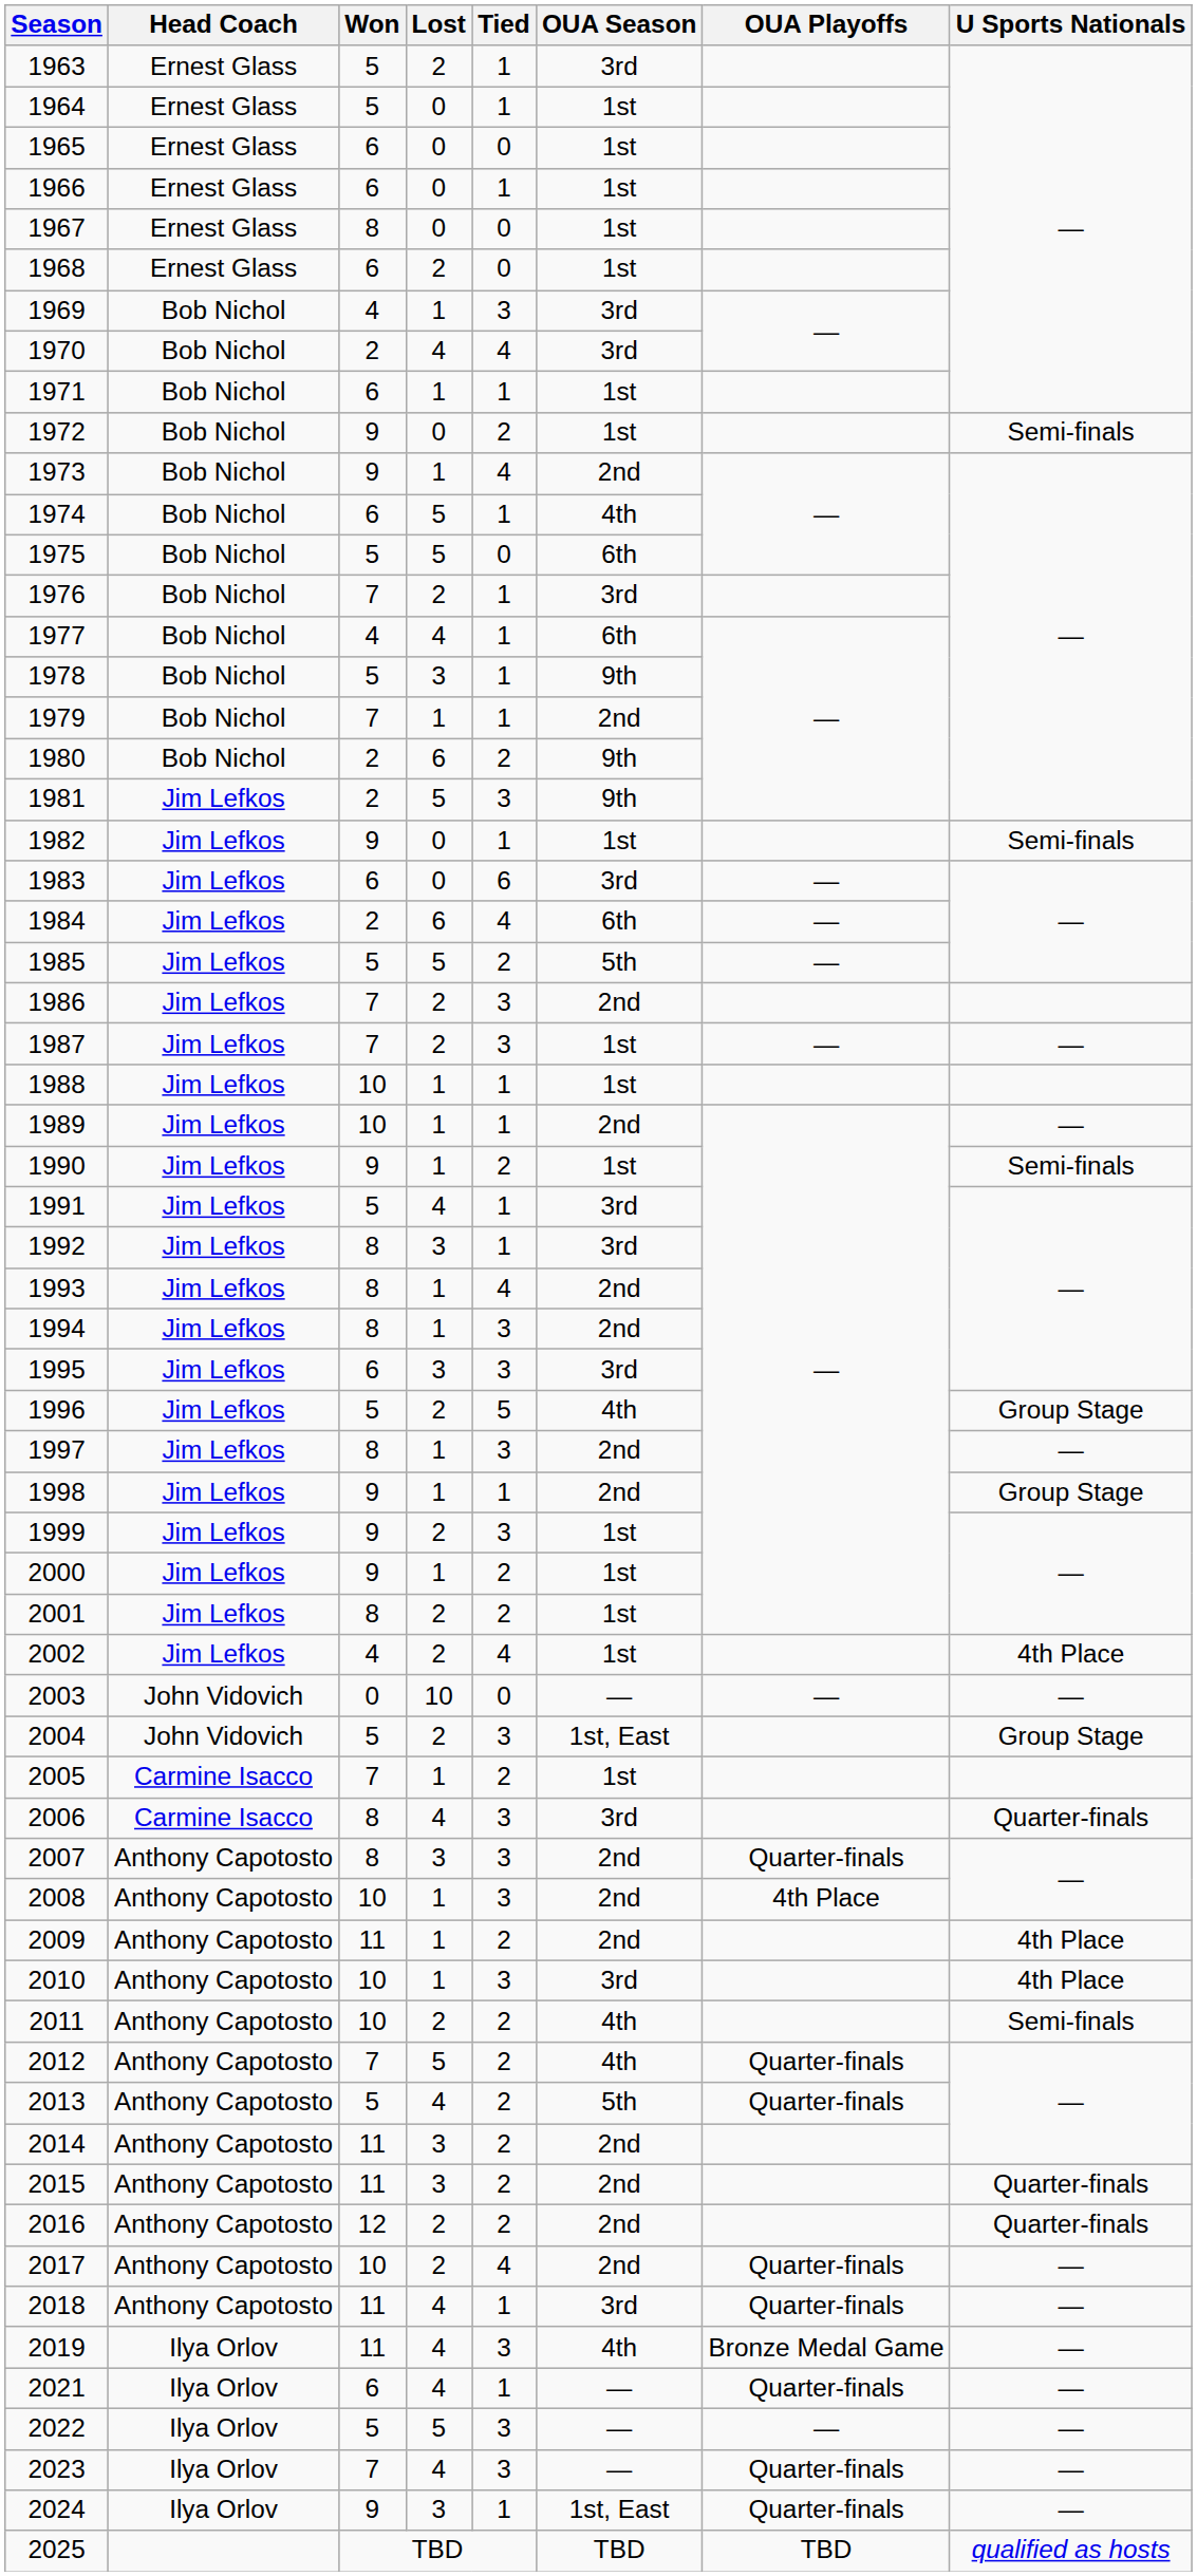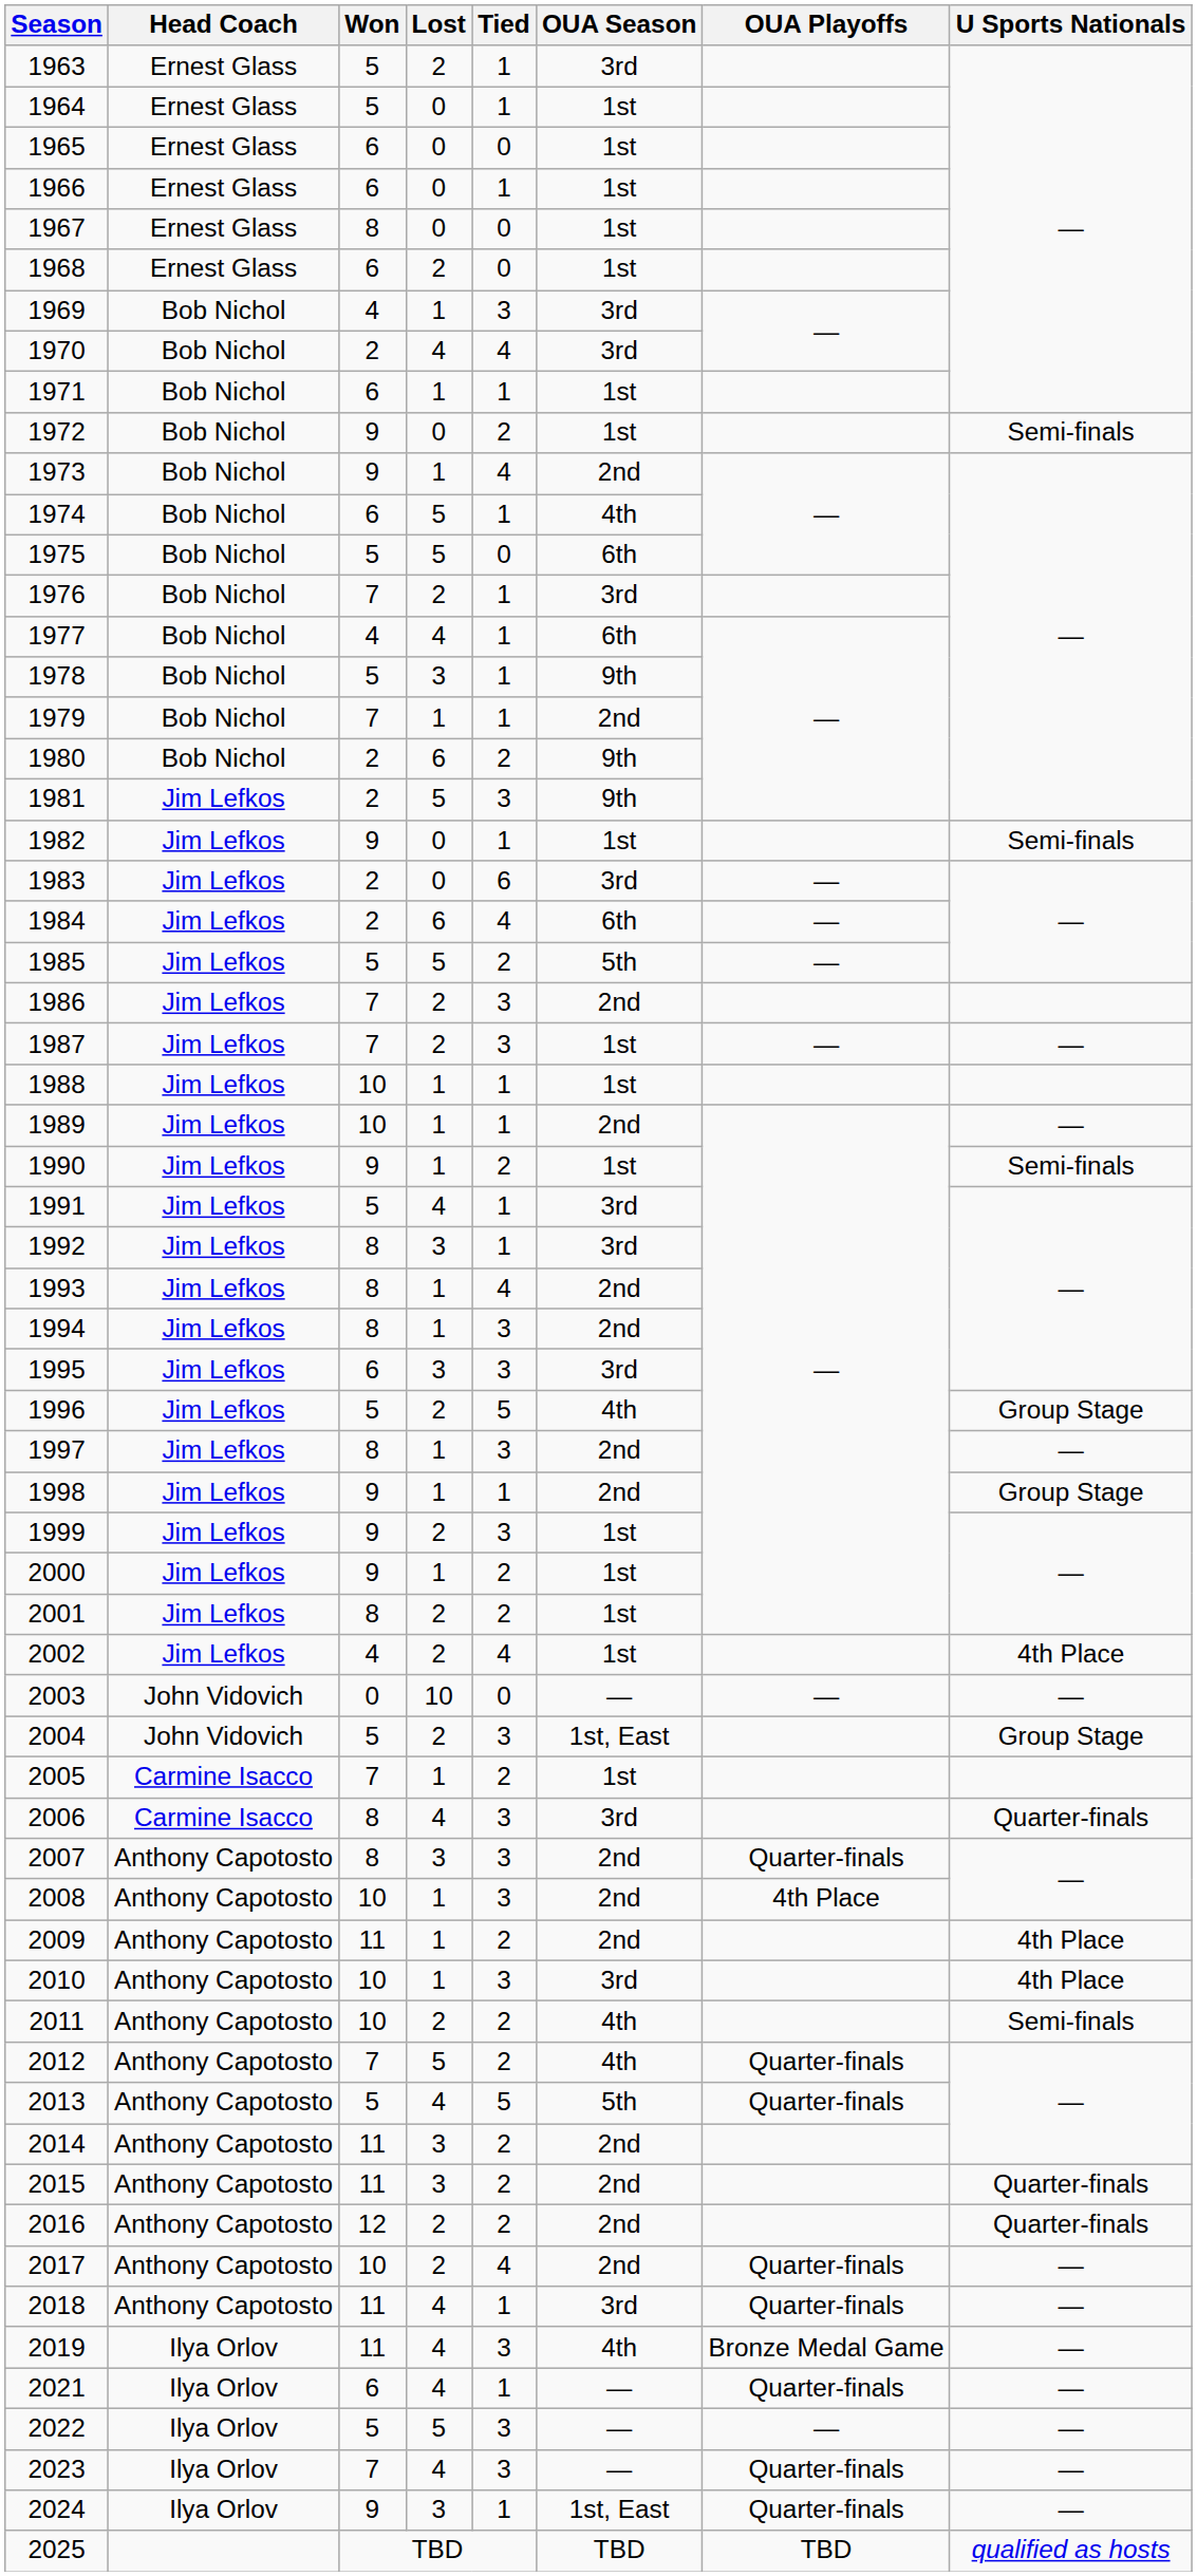 <table class="wikitable" style="text-align:center">
 <tr>
 <th><a href='#'>Season</a></th>
 <th>Head Coach</th>
 <th>Won</th>
 <th>Lost</th>
 <th>Tied</th>
 <th>OUA Season</th>
 <th>OUA Playoffs</th>
 <th>U Sports Nationals</th>
 </tr>
 <tr>
 <td>1963</td>
 <td>Ernest Glass</td>
 <td>5</td>
 <td>2</td>
 <td>1</td>
 <td>3rd</td>
 <td></td>
 <td rowspan="9">—</td>
 </tr>
 <tr>
 <td>1964</td>
 <td>Ernest Glass</td>
 <td>5</td>
 <td>0</td>
 <td>1</td>
 <td>1st</td>
 <td></td>
 </tr>
 <tr>
 <td>1965</td>
 <td>Ernest Glass</td>
 <td>6</td>
 <td>0</td>
 <td>0</td>
 <td>1st</td>
 <td></td>
 </tr>
 <tr>
 <td>1966</td>
 <td>Ernest Glass</td>
 <td>6</td>
 <td>0</td>
 <td>1</td>
 <td>1st</td>
 <td></td>
 </tr>
 <tr>
 <td>1967</td>
 <td>Ernest Glass</td>
 <td>8</td>
 <td>0</td>
 <td>0</td>
 <td>1st</td>
 <td></td>
 </tr>
 <tr>
 <td>1968</td>
 <td>Ernest Glass</td>
 <td>6</td>
 <td>2</td>
 <td>0</td>
 <td>1st</td>
 <td></td>
 </tr>
 <tr>
 <td>1969</td>
 <td>Bob Nichol</td>
 <td>4</td>
 <td>1</td>
 <td>3</td>
 <td>3rd</td>
 <td rowspan="2">—</td>
 </tr>
 <tr>
 <td>1970</td>
 <td>Bob Nichol</td>
 <td>2</td>
 <td>4</td>
 <td>4</td>
 <td>3rd</td>
 </tr>
 <tr>
 <td>1971</td>
 <td>Bob Nichol</td>
 <td>6</td>
 <td>1</td>
 <td>1</td>
 <td>1st</td>
 <td></td>
 </tr>
 <tr>
 <td>1972</td>
 <td>Bob Nichol</td>
 <td>9</td>
 <td>0</td>
 <td>2</td>
 <td>1st</td>
 <td></td>
 <td>Semi-finals</td>
 </tr>
 <tr>
 <td>1973</td>
 <td>Bob Nichol</td>
 <td>9</td>
 <td>1</td>
 <td>4</td>
 <td>2nd</td>
 <td rowspan="3">—</td>
 <td rowspan="9">—</td>
 </tr>
 <tr>
 <td>1974</td>
 <td>Bob Nichol</td>
 <td>6</td>
 <td>5</td>
 <td>1</td>
 <td>4th</td>
 </tr>
 <tr>
 <td>1975</td>
 <td>Bob Nichol</td>
 <td>5</td>
 <td>5</td>
 <td>0</td>
 <td>6th</td>
 </tr>
 <tr>
 <td>1976</td>
 <td>Bob Nichol</td>
 <td>7</td>
 <td>2</td>
 <td>1</td>
 <td>3rd</td>
 <td></td>
 </tr>
 <tr>
 <td>1977</td>
 <td>Bob Nichol</td>
 <td>4</td>
 <td>4</td>
 <td>1</td>
 <td>6th</td>
 <td rowspan="5">—</td>
 </tr>
 <tr>
 <td>1978</td>
 <td>Bob Nichol</td>
 <td>5</td>
 <td>3</td>
 <td>1</td>
 <td>9th</td>
 </tr>
 <tr>
 <td>1979</td>
 <td>Bob Nichol</td>
 <td>7</td>
 <td>1</td>
 <td>1</td>
 <td>2nd</td>
 </tr>
 <tr>
 <td>1980</td>
 <td>Bob Nichol</td>
 <td>2</td>
 <td>6</td>
 <td>2</td>
 <td>9th</td>
 </tr>
 <tr>
 <td>1981</td>
 <td><a href='#'>Jim Lefkos</a></td>
 <td>2</td>
 <td>5</td>
 <td>3</td>
 <td>9th</td>
 </tr>
 <tr>
 <td>1982</td>
 <td><a href='#'>Jim Lefkos</a></td>
 <td>9</td>
 <td>0</td>
 <td>1</td>
 <td>1st</td>
 <td></td>
 <td>Semi-finals</td>
 </tr>
 <tr>
 <td>1983</td>
 <td><a href='#'>Jim Lefkos</a></td>
-<td>6</td>
+<td>2</td>
 <td>0</td>
 <td>6</td>
 <td>3rd</td>
 <td>—</td>
 <td rowspan="3">—</td>
 </tr>
 <tr>
 <td>1984</td>
 <td><a href='#'>Jim Lefkos</a></td>
 <td>2</td>
 <td>6</td>
 <td>4</td>
 <td>6th</td>
 <td>—</td>
 </tr>
 <tr>
 <td>1985</td>
 <td><a href='#'>Jim Lefkos</a></td>
 <td>5</td>
 <td>5</td>
 <td>2</td>
 <td>5th</td>
 <td>—</td>
 </tr>
 <tr>
 <td>1986</td>
 <td><a href='#'>Jim Lefkos</a></td>
 <td>7</td>
 <td>2</td>
 <td>3</td>
 <td>2nd</td>
 <td></td>
 <td></td>
 </tr>
 <tr>
 <td>1987</td>
 <td><a href='#'>Jim Lefkos</a></td>
 <td>7</td>
 <td>2</td>
 <td>3</td>
 <td>1st</td>
 <td>—</td>
 <td>—</td>
 </tr>
 <tr>
 <td>1988</td>
 <td><a href='#'>Jim Lefkos</a></td>
 <td>10</td>
 <td>1</td>
 <td>1</td>
 <td>1st</td>
 <td></td>
 <td></td>
 </tr>
 <tr>
 <td>1989</td>
 <td><a href='#'>Jim Lefkos</a></td>
 <td>10</td>
 <td>1</td>
 <td>1</td>
 <td>2nd</td>
 <td rowspan="13">—</td>
 <td>—</td>
 </tr>
 <tr>
 <td>1990</td>
 <td><a href='#'>Jim Lefkos</a></td>
 <td>9</td>
 <td>1</td>
 <td>2</td>
 <td>1st</td>
 <td>Semi-finals</td>
 </tr>
 <tr>
 <td>1991</td>
 <td><a href='#'>Jim Lefkos</a></td>
 <td>5</td>
 <td>4</td>
 <td>1</td>
 <td>3rd</td>
 <td rowspan="5">—</td>
 </tr>
 <tr>
 <td>1992</td>
 <td><a href='#'>Jim Lefkos</a></td>
 <td>8</td>
 <td>3</td>
 <td>1</td>
 <td>3rd</td>
 </tr>
 <tr>
 <td>1993</td>
 <td><a href='#'>Jim Lefkos</a></td>
 <td>8</td>
 <td>1</td>
 <td>4</td>
 <td>2nd</td>
 </tr>
 <tr>
 <td>1994</td>
 <td><a href='#'>Jim Lefkos</a></td>
 <td>8</td>
 <td>1</td>
 <td>3</td>
 <td>2nd</td>
 </tr>
 <tr>
 <td>1995</td>
 <td><a href='#'>Jim Lefkos</a></td>
 <td>6</td>
 <td>3</td>
 <td>3</td>
 <td>3rd</td>
 </tr>
 <tr>
 <td>1996</td>
 <td><a href='#'>Jim Lefkos</a></td>
 <td>5</td>
 <td>2</td>
 <td>5</td>
 <td>4th</td>
 <td>Group Stage</td>
 </tr>
 <tr>
 <td>1997</td>
 <td><a href='#'>Jim Lefkos</a></td>
 <td>8</td>
 <td>1</td>
 <td>3</td>
 <td>2nd</td>
 <td>—</td>
 </tr>
 <tr>
 <td>1998</td>
 <td><a href='#'>Jim Lefkos</a></td>
 <td>9</td>
 <td>1</td>
 <td>1</td>
 <td>2nd</td>
 <td>Group Stage</td>
 </tr>
 <tr>
 <td>1999</td>
 <td><a href='#'>Jim Lefkos</a></td>
 <td>9</td>
 <td>2</td>
 <td>3</td>
 <td>1st</td>
 <td rowspan="3">—</td>
 </tr>
 <tr>
 <td>2000</td>
 <td><a href='#'>Jim Lefkos</a></td>
 <td>9</td>
 <td>1</td>
 <td>2</td>
 <td>1st</td>
 </tr>
 <tr>
 <td>2001</td>
 <td><a href='#'>Jim Lefkos</a></td>
 <td>8</td>
 <td>2</td>
 <td>2</td>
 <td>1st</td>
 </tr>
 <tr>
 <td>2002</td>
 <td><a href='#'>Jim Lefkos</a></td>
 <td>4</td>
 <td>2</td>
 <td>4</td>
 <td>1st</td>
 <td></td>
 <td>4th Place</td>
 </tr>
 <tr>
 <td>2003</td>
 <td>John Vidovich</td>
 <td>0</td>
 <td>10</td>
 <td>0</td>
 <td>—</td>
 <td>—</td>
 <td>—</td>
 </tr>
 <tr>
 <td>2004</td>
 <td>John Vidovich</td>
 <td>5</td>
 <td>2</td>
 <td>3</td>
 <td>1st, East</td>
 <td></td>
 <td>Group Stage</td>
 </tr>
 <tr>
 <td>2005</td>
 <td><a href='#'>Carmine Isacco</a></td>
 <td>7</td>
 <td>1</td>
 <td>2</td>
 <td>1st</td>
 <td></td>
 <td></td>
 </tr>
 <tr>
 <td>2006</td>
 <td><a href='#'>Carmine Isacco</a></td>
 <td>8</td>
 <td>4</td>
 <td>3</td>
 <td>3rd</td>
 <td></td>
 <td>Quarter-finals</td>
 </tr>
 <tr>
 <td>2007</td>
 <td>Anthony Capotosto</td>
 <td>8</td>
 <td>3</td>
 <td>3</td>
 <td>2nd</td>
 <td>Quarter-finals</td>
 <td rowspan="2">—</td>
 </tr>
 <tr>
 <td>2008</td>
 <td>Anthony Capotosto</td>
 <td>10</td>
 <td>1</td>
 <td>3</td>
 <td>2nd</td>
 <td>4th Place</td>
 </tr>
 <tr>
 <td>2009</td>
 <td>Anthony Capotosto</td>
 <td>11</td>
 <td>1</td>
 <td>2</td>
 <td>2nd</td>
 <td></td>
 <td>4th Place</td>
 </tr>
 <tr>
 <td>2010</td>
 <td>Anthony Capotosto</td>
 <td>10</td>
 <td>1</td>
 <td>3</td>
 <td>3rd</td>
 <td></td>
 <td>4th Place</td>
 </tr>
 <tr>
 <td>2011</td>
 <td>Anthony Capotosto</td>
 <td>10</td>
 <td>2</td>
 <td>2</td>
 <td>4th</td>
 <td></td>
 <td>Semi-finals</td>
 </tr>
 <tr>
 <td>2012</td>
 <td>Anthony Capotosto</td>
 <td>7</td>
 <td>5</td>
 <td>2</td>
 <td>4th</td>
 <td>Quarter-finals</td>
 <td rowspan="3">—</td>
 </tr>
 <tr>
 <td>2013</td>
 <td>Anthony Capotosto</td>
 <td>5</td>
 <td>4</td>
-<td>2</td>
+<td>5</td>
 <td>5th</td>
 <td>Quarter-finals</td>
 </tr>
 <tr>
 <td>2014</td>
 <td>Anthony Capotosto</td>
 <td>11</td>
 <td>3</td>
 <td>2</td>
 <td>2nd</td>
 <td></td>
 </tr>
 <tr>
 <td>2015</td>
 <td>Anthony Capotosto</td>
 <td>11</td>
 <td>3</td>
 <td>2</td>
 <td>2nd</td>
 <td></td>
 <td>Quarter-finals</td>
 </tr>
 <tr>
 <td>2016</td>
 <td>Anthony Capotosto</td>
 <td>12</td>
 <td>2</td>
 <td>2</td>
 <td>2nd</td>
 <td></td>
 <td>Quarter-finals</td>
 </tr>
 <tr>
 <td>2017</td>
 <td>Anthony Capotosto</td>
 <td>10</td>
 <td>2</td>
 <td>4</td>
 <td>2nd</td>
 <td>Quarter-finals</td>
 <td>—</td>
 </tr>
 <tr>
 <td>2018</td>
 <td>Anthony Capotosto</td>
 <td>11</td>
 <td>4</td>
 <td>1</td>
 <td>3rd</td>
 <td>Quarter-finals</td>
 <td>—</td>
 </tr>
 <tr>
 <td>2019</td>
 <td>Ilya Orlov</td>
 <td>11</td>
 <td>4</td>
 <td>3</td>
 <td>4th</td>
 <td>Bronze Medal Game</td>
 <td>—</td>
 </tr>
 <tr>
 <td>2021</td>
 <td>Ilya Orlov</td>
 <td>6</td>
 <td>4</td>
 <td>1</td>
 <td>—</td>
 <td>Quarter-finals</td>
 <td>—</td>
 </tr>
 <tr>
 <td>2022</td>
 <td>Ilya Orlov</td>
 <td>5</td>
 <td>5</td>
 <td>3</td>
 <td>—</td>
 <td>—</td>
 <td>—</td>
 </tr>
 <tr>
 <td>2023</td>
 <td>Ilya Orlov</td>
 <td>7</td>
 <td>4</td>
 <td>3</td>
 <td>—</td>
 <td>Quarter-finals</td>
 <td>—</td>
 </tr>
 <tr>
 <td>2024</td>
 <td>Ilya Orlov</td>
 <td>9</td>
 <td>3</td>
 <td>1</td>
 <td>1st, East</td>
 <td>Quarter-finals</td>
 <td>—</td>
 </tr>
 <tr>
 <td>2025</td>
 <td></td>
 <td colspan="3">TBD</td>
 <td>TBD</td>
 <td>TBD</td>
 <td><em><a href='#'>qualified as hosts</a></em></td>
 </tr>
 </table>
